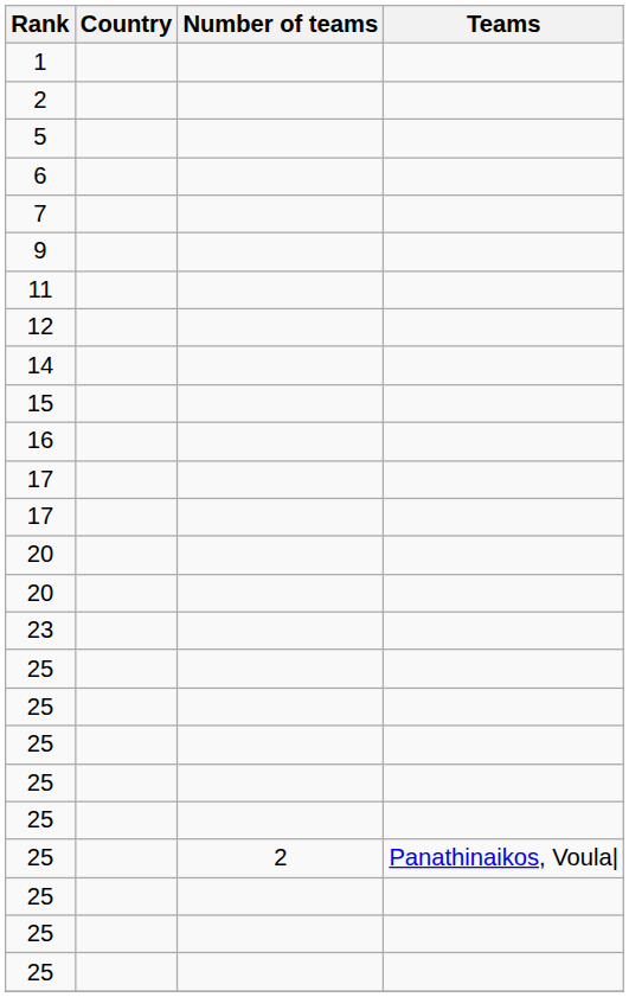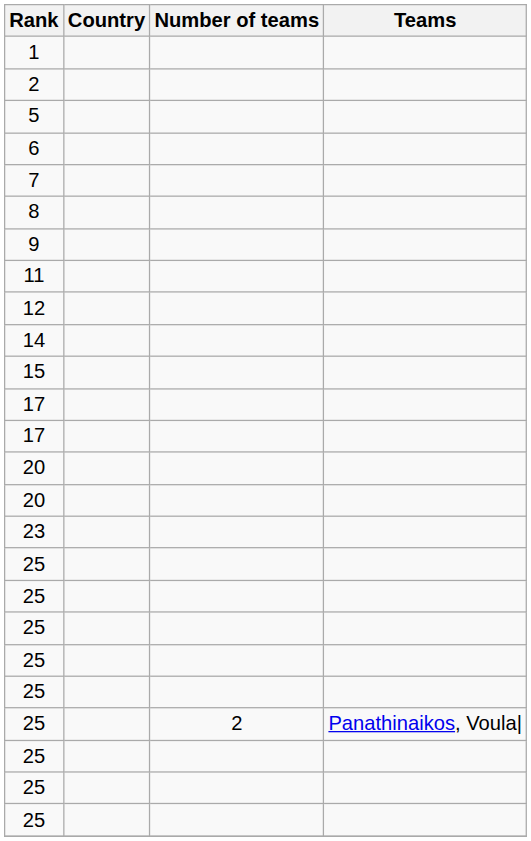 <table class="wikitable" style="text-align:left">
 <tr>
 <th>Rank</th>
 <th>Country</th>
 <th>Number of teams</th>
 <th>Teams</th>
 </tr>
 <tr>
 <td align="center">1</td>
 <td></td>
 <td align="center"></td>
 <td></td>
 </tr>
 <tr>
 <td align="center">2</td>
 <td></td>
 <td align="center"></td>
 <td></td>
 </tr>
 <tr>
 <td align="center">5</td>
 <td></td>
 <td align="center"></td>
 <td></td>
 </tr>
 <tr>
 <td align="center">6</td>
 <td></td>
 <td align="center"></td>
 <td></td>
 </tr>
 <tr>
 <td align="center">7</td>
 <td></td>
 <td align="center"></td>
 <td></td>
 </tr>
 <tr>
+<td align="center">8</td>
+<td></td>
+<td align="center"></td>
+<td></td>
+</tr>
+<tr>
 <td align="center">9</td>
 <td></td>
 <td align="center"></td>
 <td></td>
 </tr>
 <tr>
 <td align="center">11</td>
 <td></td>
 <td align="center"></td>
 <td></td>
 </tr>
 <tr>
 <td align="center">12</td>
 <td></td>
 <td align="center"></td>
 <td></td>
 </tr>
 <tr>
 <td align="center">14</td>
 <td></td>
 <td align="center"></td>
 <td></td>
 </tr>
 <tr>
 <td align="center">15</td>
-<td></td>
-<td align="center"></td>
-<td></td>
-</tr>
-<tr>
-<td align="center">16</td>
 <td></td>
 <td align="center"></td>
 <td></td>
 </tr>
 <tr>
 <td align="center">17</td>
 <td></td>
 <td align="center"></td>
 <td></td>
 </tr>
 <tr>
 <td align="center">17</td>
 <td></td>
 <td align="center"></td>
 <td></td>
 </tr>
 <tr>
 <td align="center">20</td>
 <td></td>
 <td align="center"></td>
 <td></td>
 </tr>
 <tr>
 <td align="center">20</td>
 <td></td>
 <td align="center"></td>
 <td></td>
 </tr>
 <tr>
 <td align="center">23</td>
 <td></td>
 <td align="center"></td>
 <td></td>
 </tr>
 <tr>
 <td align="center">25</td>
 <td></td>
 <td align="center"></td>
 <td></td>
 </tr>
 <tr>
 <td align="center">25</td>
 <td></td>
 <td align="center"></td>
 <td></td>
 </tr>
 <tr>
 <td align="center">25</td>
 <td></td>
 <td align="center"></td>
 <td></td>
 </tr>
 <tr>
 <td align="center">25</td>
 <td></td>
 <td align="center"></td>
 <td></td>
 </tr>
 <tr>
 <td align="center">25</td>
 <td></td>
 <td align="center"></td>
 <td></td>
 </tr>
 <tr>
 <td align="center">25</td>
 <td></td>
 <td align="center">2</td>
 <td align="center"><a href='#'>Panathinaikos</a>, Voula|</td>
 </tr>
 <tr>
 <td align="center">25</td>
 <td></td>
 <td align="center"></td>
 <td></td>
 </tr>
 <tr>
 <td align="center">25</td>
 <td></td>
 <td align="center"></td>
 <td></td>
 </tr>
 <tr>
 <td align="center">25</td>
 <td></td>
 <td align="center"></td>
 <td></td>
 </tr>
 <tr>
 </tr>
 </table>
